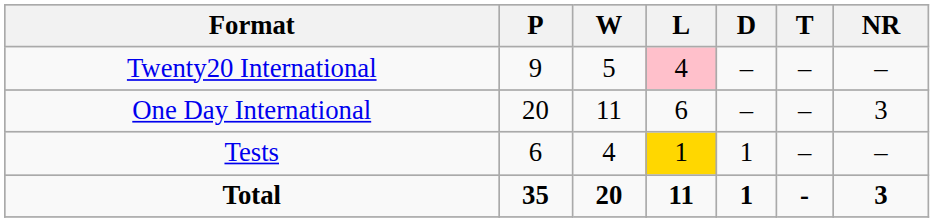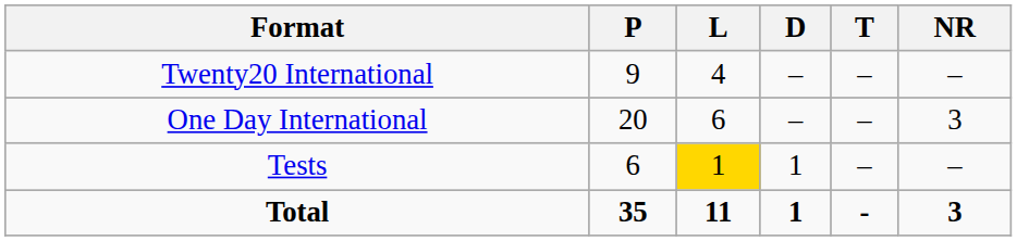 <table class="wikitable" width=35%>
 <tr align=center>
 <th>Format</th>
 <th>P</th>
-<th>W</th>
 <th>L</th>
 <th>D</th>
 <th>T</th>
 <th>NR</th>
 </tr>
 <tr align=center>
 <td><a href='#'>Twenty20 International</a></td>
 <td>9</td>
-<td>5</td>
-<td style="background: pink;">4</td>
+<td>4</td>
 <td>–</td>
 <td>–</td>
 <td>–</td>
 </tr>
 <tr align=center>
 <td><a href='#'>One Day International</a></td>
 <td>20</td>
-<td>11</td>
 <td>6</td>
 <td>–</td>
 <td>–</td>
 <td>3</td>
 </tr>
 <tr align=center>
 <td><a href='#'>Tests</a></td>
 <td>6</td>
-<td>4</td>
 <td style="background: gold;">1</td>
 <td>1</td>
 <td>–</td>
 <td>–</td>
 </tr>
 <tr align=center>
 <td><strong>Total</strong></td>
 <td><strong>35</strong></td>
-<td><strong>20</strong></td>
 <td><strong>11</strong></td>
 <td><strong>1</strong></td>
 <td><strong>-</strong></td>
 <td><strong>3</strong></td>
 </tr>
 </table>
